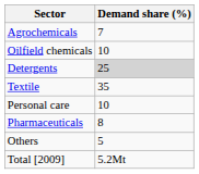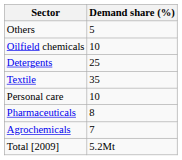 <table class="wikitable">
 <tr>
 <th>Sector</th>
 <th>Demand share (%)</th>
 </tr>
 <tr>
-<td><a href='#'>Agrochemicals</a></td>
-<td>7</td>
+<td>Others</td>
+<td>5</td>
 </tr>
 <tr>
 <td><a href='#'>Oilfield</a> chemicals</td>
 <td>10</td>
 </tr>
 <tr>
 <td><a href='#'>Detergents</a></td>
-<td style="background: lightgrey;">25</td>
+<td>25</td>
 </tr>
 <tr>
 <td><a href='#'>Textile</a></td>
 <td>35</td>
 </tr>
 <tr>
 <td>Personal care</td>
 <td>10</td>
 </tr>
 <tr>
 <td><a href='#'>Pharmaceuticals</a></td>
 <td>8</td>
 </tr>
 <tr>
-<td>Others</td>
-<td>5</td>
+<td><a href='#'>Agrochemicals</a></td>
+<td>7</td>
 </tr>
 <tr>
 <td>Total [2009]</td>
 <td>5.2Mt</td>
 </tr>
 </table>
